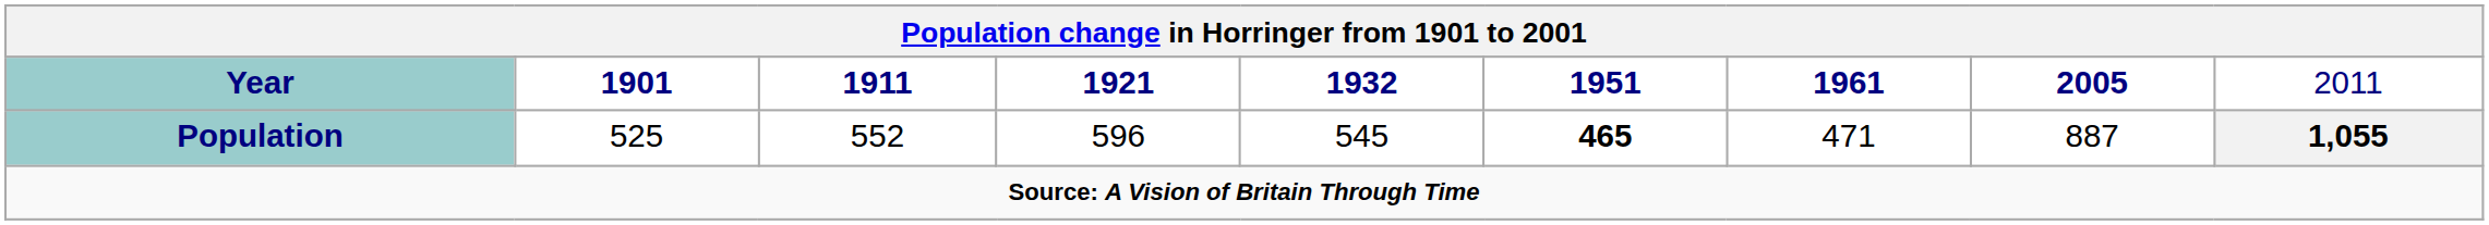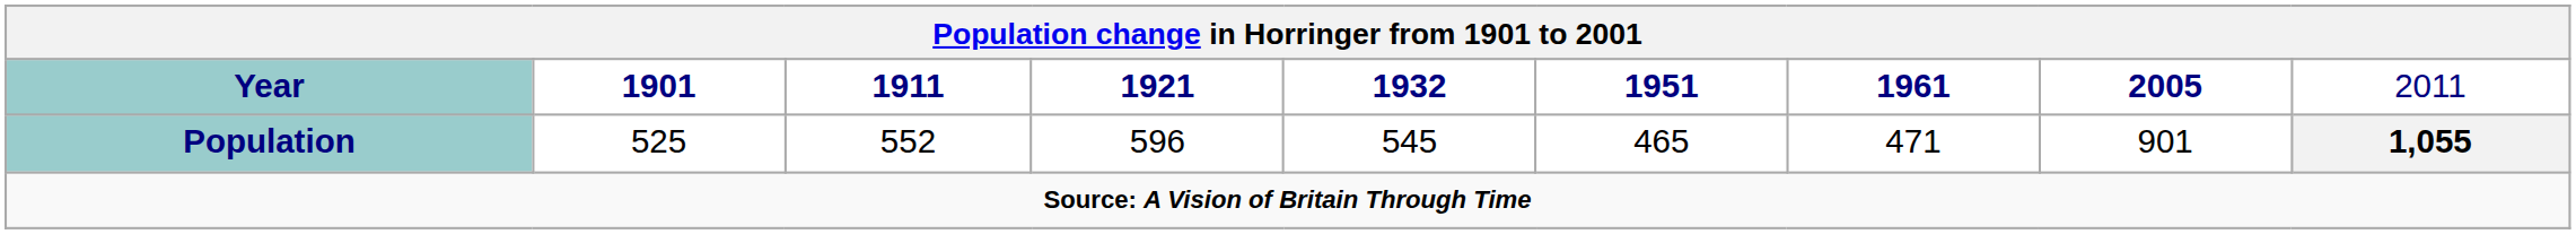 <table class="wikitable" style="font-size:90%;width:70%;border:0px;text-align:center;line-height:120%;">
 <tr>
 <th colspan="12" style="text-align:center;font-size:90%;"><a href='#'>Population change</a> in Horringer from 1901 to 2001</th>
 </tr>
 <tr>
 <th style="background: #99CCCC; color: #000080" height="17">Year</th>
 <th style="background: #FFFFFF; color:#000080;">1901</th>
 <th style="background: #FFFFFF; color:#000080;">1911</th>
 <th style="background: #FFFFFF; color:#000080;">1921</th>
 <th style="background: #FFFFFF; color:#000080;">1932</th>
 <th style="background: #FFFFFF; color:#000080;">1951</th>
 <th style="background: #FFFFFF; color:#000080;">1961</th>
 <th style="background: #FFFFFF; color:#000080;">2005</th>
 <td style="background: #FFFFFF; color:#000080;">2011</td>
 </tr>
 <tr Align="center">
 <th style="background: #99CCCC; color: #000080" height="17">Population</th>
 <td style="background: #FFFFFF; color: black;">525</td>
 <td style="background: #FFFFFF; color: black;">552</td>
 <td style="background: #FFFFFF; color: black;">596</td>
 <td style="background: #FFFFFF; color: black;">545</td>
-<td style="background: #FFFFFF; color: black;"><strong>465</strong></td>
+<td style="background: #FFFFFF; color: black;">465</td>
 <td style="background: #FFFFFF; color: black;">471</td>
-<td style="background: #FFFFFF; color: black;">887</td>
+<td style="background: #FFFFFF; color: black;">901</td>
 <th style="background: #FFFFFF: color: black;">1,055</th>
 </tr>
 <tr>
 <td colspan="12" style="text-align:center;font-size:90%;"><small><strong>Source: <em>A Vision of Britain Through Time<strong><em></small></td>
 </tr>
 </table>
